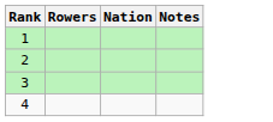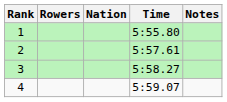 <table class="wikitable sortable" style="text-align:center">
 <tr>
 <th>Rank</th>
 <th>Rowers</th>
 <th>Nation</th>
+<th>Time</th>
 <th>Notes</th>
 </tr>
 <tr bgcolor=bbf3bb>
 <td>1</td>
 <td align=left data-sort-value="Chalupa Jr., Václav"></td>
 <td align=left></td>
+<td>5:55.80</td>
 <td></td>
 </tr>
 <tr bgcolor=bbf3bb>
 <td>2</td>
 <td align=left data-sort-value="Cieślakowski, Sławomir"></td>
 <td align=left></td>
+<td>5:57.61</td>
 <td></td>
 </tr>
 <tr bgcolor=bbf3bb>
 <td>3</td>
 <td align=left data-sort-value="D'Andrilli, Rubén"></td>
 <td align=left></td>
+<td>5:58.27</td>
 <td></td>
 </tr>
 <tr>
 <td>4</td>
 <td align=left data-sort-value="Altekruse, Charlie"></td>
 <td align=left></td>
+<td>5:59.07</td>
 <td></td>
 </tr>
 </table>
